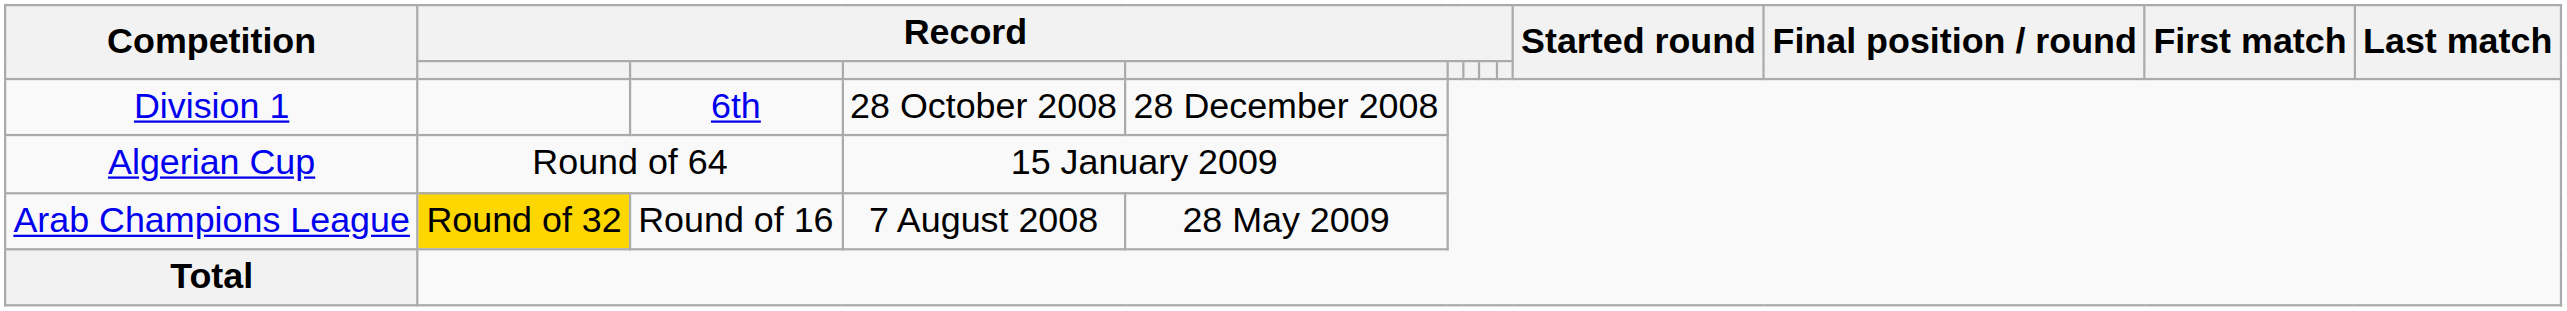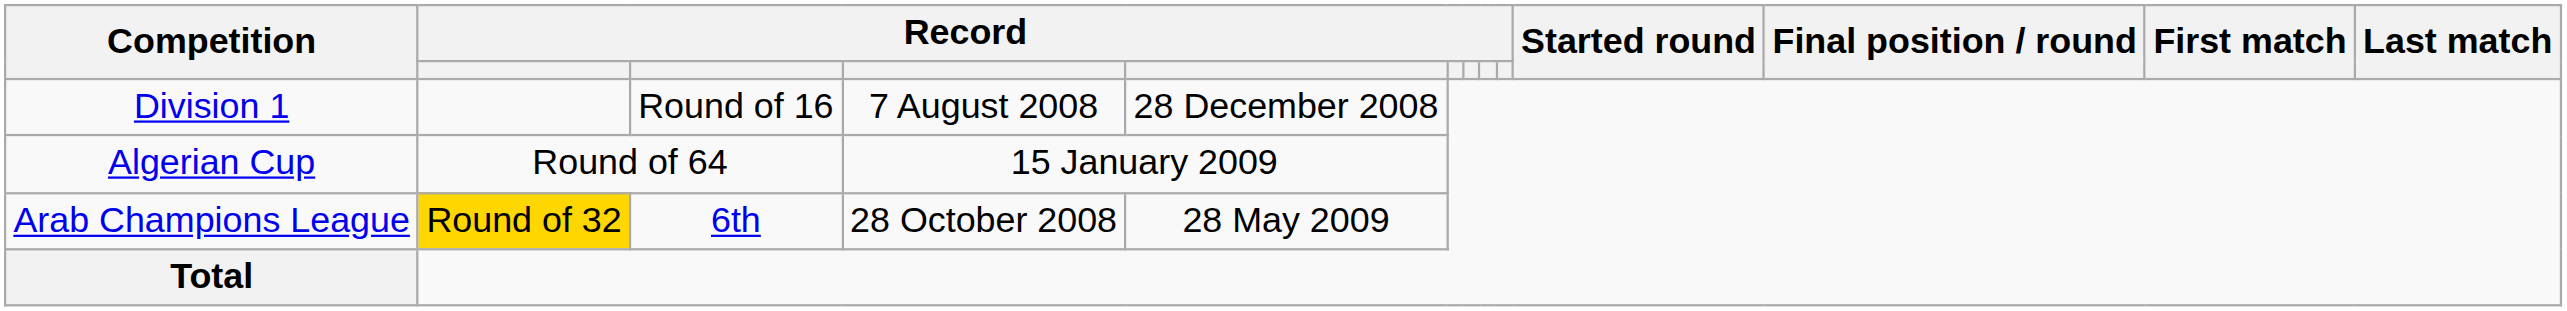 <table class="wikitable" style="text-align: center">
 <tr>
 <th rowspan=2>Competition</th>
 <th colspan=8>Record</th>
 <th rowspan=2>Started round</th>
 <th rowspan=2>Final position / round</th>
 <th rowspan=2>First match</th>
 <th rowspan=2>Last match</th>
 </tr>
 <tr>
 <th></th>
 <th></th>
 <th></th>
 <th></th>
 <th></th>
 <th></th>
 <th></th>
 <th></th>
 </tr>
 <tr>
 <td><a href='#'>Division 1</a><br></td>
 <td></td>
-<td><a href='#'>6th</a></td>
-<td>28 October 2008</td>
+<td>Round of 16</td>
+<td>7 August 2008</td>
 <td>28 December 2008</td>
 </tr>
 <tr>
 <td><a href='#'>Algerian Cup</a><br></td>
 <td colspan=2>Round of 64</td>
 <td colspan=2>15 January 2009</td>
 </tr>
 <tr>
 <td><a href='#'>Arab Champions League</a><br></td>
 <td style="background: gold;">Round of 32</td>
-<td>Round of 16</td>
-<td>7 August 2008</td>
+<td><a href='#'>6th</a></td>
+<td>28 October 2008</td>
 <td>28 May 2009</td>
 </tr>
 <tr>
 <th>Total<br></th>
 </tr>
 </table>
